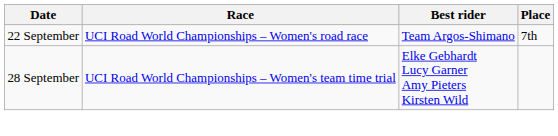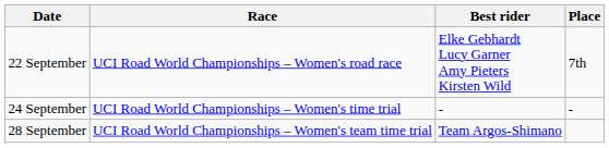 <table class="wikitable">
 <tr style="background:#ccccff;">
 <th>Date</th>
 <th>Race</th>
 <th>Best rider</th>
 <th>Place</th>
 </tr>
 <tr>
 <td>22 September</td>
 <td><a href='#'>UCI Road World Championships – Women's road race</a></td>
-<td><a href='#'>Team Argos-Shimano</a></td>
+<td> <a href='#'>Elke Gebhardt</a><br> <a href='#'>Lucy Garner</a><br> <a href='#'>Amy Pieters</a><br> <a href='#'>Kirsten Wild</a></td>
 <td>7th</td>
+</tr>
+<tr>
+<td>24 September</td>
+<td><a href='#'>UCI Road World Championships – Women's time trial</a></td>
+<td>-</td>
+<td>-</td>
 </tr>
 <tr>
 <td>28 September</td>
 <td><a href='#'>UCI Road World Championships – Women's team time trial</a></td>
-<td> <a href='#'>Elke Gebhardt</a><br> <a href='#'>Lucy Garner</a><br> <a href='#'>Amy Pieters</a><br> <a href='#'>Kirsten Wild</a></td>
+<td><a href='#'>Team Argos-Shimano</a></td>
 <td></td>
 </tr>
 </table>
